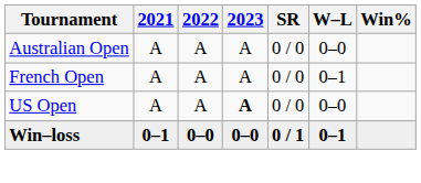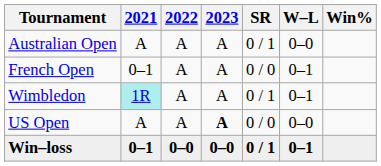 <table class=wikitable style=text-align:center>
 <tr>
 <th>Tournament</th>
 <th><a href='#'>2021</a></th>
 <th><a href='#'>2022</a></th>
 <th><a href='#'>2023</a></th>
 <th>SR</th>
 <th>W–L</th>
 <th>Win%</th>
 </tr>
 <tr>
 <td style=text-align:left><a href='#'>Australian Open</a></td>
 <td>A</td>
 <td>A</td>
 <td>A</td>
-<td>0 / 0</td>
+<td>0 / 1</td>
 <td>0–0</td>
 <td></td>
 </tr>
 <tr>
 <td style=text-align:left><a href='#'>French Open</a></td>
-<td>A</td>
+<td>0–1</td>
 <td>A</td>
 <td>A</td>
 <td>0 / 0</td>
+<td>0–1</td>
+<td></td>
+</tr>
+<tr>
+<td style=text-align:left><a href='#'>Wimbledon</a></td>
+<td bgcolor=afeeee><a href='#'>1R</a></td>
+<td>A</td>
+<td>A</td>
+<td>0 / 1</td>
 <td>0–1</td>
 <td></td>
 </tr>
 <tr>
 <td style=text-align:left><a href='#'>US Open</a></td>
 <td>A</td>
 <td>A</td>
 <td><strong>A</strong></td>
 <td>0 / 0</td>
 <td>0–0</td>
 <td></td>
 </tr>
 <tr style=background:#efefef;font-weight:bold>
 <td style=text-align:left>Win–loss</td>
 <td>0–1</td>
 <td>0–0</td>
 <td>0–0</td>
 <td>0 / 1</td>
 <td>0–1</td>
 <td></td>
 </tr>
 </table>
